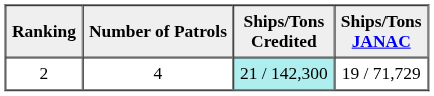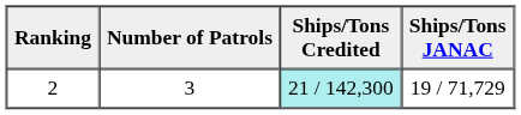 <table border="1" cellpadding="5" cellspacing="0" align="center">
 <tr>
 <th scope="col" style="background:#efefef;">Ranking</th>
 <th scope="col" style="background:#efefef;">Number of Patrols</th>
 <th scope="col" style="background:#efefef;">Ships/Tons<br>Credited</th>
 <th scope="col" style="background:#efefef;">Ships/Tons<br><a href='#'>JANAC</a></th>
 </tr>
 <tr>
 <td align=center>2</td>
-<td align=center>4</td>
+<td align=center>3</td>
 <td align=center style="background: paleturquoise;">21 / 142,300</td>
 <td align=center>19 / 71,729</td>
 </tr>
 </table>
